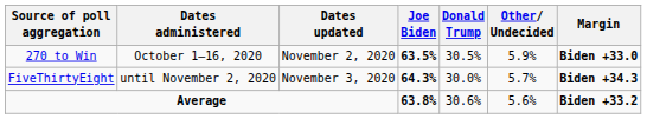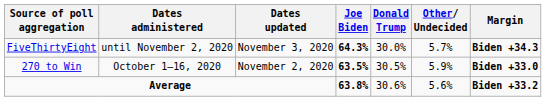 <table class="wikitable sortable" style="text-align:center;font-size:90%;line-height:17px">
 <tr>
 <th>Source of poll<br>aggregation</th>
 <th>Dates<br> administered</th>
 <th>Dates<br> updated</th>
 <th class="unsortable"><a href='#'>Joe<br>Biden</a><br></th>
 <th class="unsortable"><a href='#'>Donald<br>Trump</a><br></th>
 <th class="unsortable"><a href='#'>Other</a>/<br>Undecided<br></th>
 <th>Margin</th>
 </tr>
 <tr>
+<td><a href='#'>FiveThirtyEight</a></td>
+<td>until November 2, 2020</td>
+<td>November 3, 2020</td>
+<td><strong>64.3%</strong></td>
+<td>30.0%</td>
+<td>5.7%</td>
+<td><strong>Biden +34.3</strong></td>
+</tr>
+<tr>
 <td><a href='#'>270 to Win</a></td>
 <td>October 1–16, 2020</td>
 <td>November 2, 2020</td>
 <td><strong>63.5%</strong></td>
 <td>30.5%</td>
 <td>5.9%</td>
 <td><strong>Biden +33.0</strong></td>
 </tr>
 <tr>
-<td><a href='#'>FiveThirtyEight</a></td>
-<td>until November 2, 2020</td>
-<td>November 3, 2020</td>
-<td><strong>64.3%</strong></td>
-<td>30.0%</td>
-<td>5.7%</td>
-<td><strong>Biden +34.3</strong></td>
-</tr>
-<tr>
 <td colspan="3"><strong>Average</strong></td>
 <td><strong>63.8%</strong></td>
 <td>30.6%</td>
 <td>5.6%</td>
 <td><strong>Biden +33.2</strong></td>
 </tr>
 </table>
